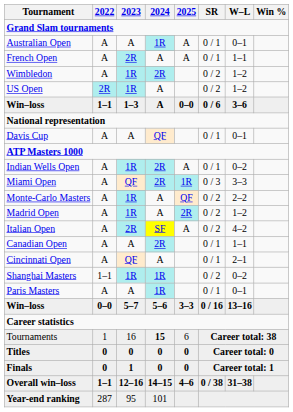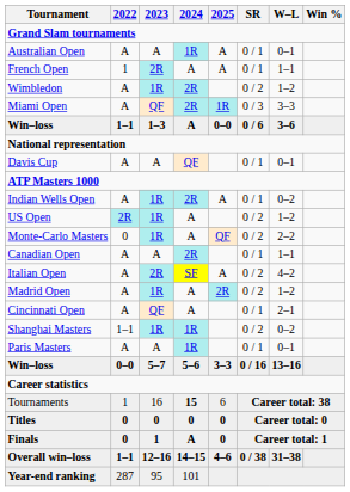 <table class="wikitable nowrap" style=text-align:center>
 <tr>
 <th>Tournament</th>
 <th><a href='#'>2022</a></th>
 <th><a href='#'>2023</a></th>
 <th><a href='#'>2024</a></th>
 <th><a href='#'>2025</a></th>
 <th>SR</th>
 <th>W–L</th>
 <th>Win %</th>
 </tr>
 <tr>
 <td colspan=8 align=left><strong><a href='#'>Grand Slam tournaments</a></strong></td>
 </tr>
 <tr>
 <td align=left><a href='#'>Australian Open</a></td>
 <td>A</td>
 <td>A</td>
 <td style=background:#afeeee><a href='#'>1R</a></td>
 <td>A</td>
 <td>0 / 1</td>
 <td>0–1</td>
 <td></td>
 </tr>
 <tr>
 <td align=left><a href='#'>French Open</a></td>
-<td>A</td>
+<td>1</td>
 <td style=background:#afeeee><a href='#'>2R</a></td>
 <td>A</td>
 <td>A</td>
 <td>0 / 1</td>
 <td>1–1</td>
 <td></td>
 </tr>
 <tr>
 <td align=left><a href='#'>Wimbledon</a></td>
 <td>A</td>
 <td style=background:#afeeee><a href='#'>1R</a></td>
 <td style=background:#afeeee><a href='#'>2R</a></td>
 <td></td>
 <td>0 / 2</td>
 <td>1–2</td>
 <td></td>
 </tr>
 <tr>
-<td align=left><a href='#'>US Open</a></td>
+<td align=left><a href='#'>Miami Open</a></td>
+<td>A</td>
+<td style=background:#ffebcd><a href='#'>QF</a></td>
 <td style=background:#afeeee><a href='#'>2R</a></td>
 <td style=background:#afeeee><a href='#'>1R</a></td>
-<td>A</td>
-<td></td>
-<td>0 / 2</td>
-<td>1–2</td>
+<td>0 / 3</td>
+<td>3–3</td>
 <td></td>
 </tr>
 <tr style="font-weight:bold; background:#efefef;">
 <td style="text-align:left">Win–loss</td>
 <td>1–1</td>
 <td>1–3</td>
 <td>A</td>
 <td>0–0</td>
 <td>0 / 6</td>
 <td>3–6</td>
 <td></td>
 </tr>
 <tr>
 <td colspan=8 align=left><strong>National representation</strong></td>
 </tr>
 <tr>
 <td align=left><a href='#'>Davis Cup</a></td>
 <td>A</td>
 <td>A</td>
 <td style=background:#ffebcd><a href='#'>QF</a></td>
 <td></td>
 <td>0 / 1</td>
 <td>0–1</td>
 <td></td>
 </tr>
 <tr>
 <td colspan=8 align=left><strong><a href='#'>ATP Masters 1000</a></strong></td>
 </tr>
 <tr>
 <td align=left><a href='#'>Indian Wells Open</a></td>
 <td>A</td>
 <td style=background:#afeeee><a href='#'>1R</a></td>
 <td style=background:#afeeee><a href='#'>2R</a></td>
 <td>A</td>
 <td>0 / 1</td>
 <td>0–2</td>
 <td></td>
 </tr>
 <tr>
-<td align=left><a href='#'>Miami Open</a></td>
-<td>A</td>
-<td style=background:#ffebcd><a href='#'>QF</a></td>
+<td align=left><a href='#'>US Open</a></td>
 <td style=background:#afeeee><a href='#'>2R</a></td>
 <td style=background:#afeeee><a href='#'>1R</a></td>
-<td>0 / 3</td>
-<td>3–3</td>
+<td>A</td>
+<td></td>
+<td>0 / 2</td>
+<td>1–2</td>
 <td></td>
 </tr>
 <tr>
 <td align=left><a href='#'>Monte-Carlo Masters</a></td>
-<td>A</td>
+<td>0</td>
 <td style=background:#afeeee><a href='#'>1R</a></td>
 <td>A</td>
 <td style=background:#ffebcd><a href='#'>QF</a></td>
 <td>0 / 2</td>
 <td>2–2</td>
 <td></td>
 </tr>
 <tr>
-<td align=left><a href='#'>Madrid Open</a></td>
+<td align=left><a href='#'>Canadian Open</a></td>
 <td>A</td>
-<td style=background:#afeeee><a href='#'>1R</a></td>
 <td>A</td>
 <td style=background:#afeeee><a href='#'>2R</a></td>
-<td>0 / 2</td>
-<td>1–2</td>
+<td></td>
+<td>0 / 1</td>
+<td>1–1</td>
 <td></td>
 </tr>
 <tr>
 <td align=left><a href='#'>Italian Open</a></td>
 <td>A</td>
 <td style=background:#afeeee><a href='#'>2R</a></td>
 <td style=background:yellow><a href='#'>SF</a></td>
 <td>A</td>
 <td>0 / 2</td>
 <td>4–2</td>
 <td></td>
 </tr>
 <tr>
-<td align=left><a href='#'>Canadian Open</a></td>
+<td align=left><a href='#'>Madrid Open</a></td>
 <td>A</td>
+<td style=background:#afeeee><a href='#'>1R</a></td>
 <td>A</td>
 <td style=background:#afeeee><a href='#'>2R</a></td>
-<td></td>
-<td>0 / 1</td>
-<td>1–1</td>
+<td>0 / 2</td>
+<td>1–2</td>
 <td></td>
 </tr>
 <tr>
 <td align=left><a href='#'>Cincinnati Open</a></td>
 <td>A</td>
 <td style=background:#ffebcd><a href='#'>QF</a></td>
 <td>A</td>
 <td></td>
 <td>0 / 1</td>
 <td>2–1</td>
 <td></td>
 </tr>
 <tr>
 <td align=left><a href='#'>Shanghai Masters</a></td>
 <td>1–1</td>
 <td style=background:#afeeee><a href='#'>1R</a></td>
 <td style=background:#afeeee><a href='#'>1R</a></td>
 <td></td>
 <td>0 / 2</td>
 <td>0–2</td>
 <td></td>
 </tr>
 <tr>
 <td align=left><a href='#'>Paris Masters</a></td>
 <td>A</td>
 <td>A</td>
 <td style=background:#afeeee><a href='#'>1R</a></td>
 <td></td>
 <td>0 / 1</td>
 <td>0–1</td>
 <td></td>
 </tr>
 <tr style=font-weight:bold;background:#efefef>
 <td style=text-align:left>Win–loss</td>
 <td>0–0</td>
 <td>5–7</td>
 <td>5–6</td>
 <td>3–3</td>
 <td>0 / 16</td>
 <td>13–16</td>
 <td></td>
 </tr>
 <tr>
 <td colspan=8 style=text-align:left><strong>Career statistics</strong></td>
 </tr>
 <tr bgcolor=efefef>
 <td style=text-align:left>Tournaments</td>
 <td>1</td>
 <td>16</td>
 <td><strong>15</strong></td>
 <td>6</td>
 <td colspan=3><strong>Career total: 38</strong></td>
 </tr>
 <tr style="font-weight:bold;background:#efefef">
 <td style=text-align:left>Titles</td>
 <td>0</td>
 <td>0</td>
 <td>0</td>
 <td>0</td>
 <td colspan=3>Career total: 0</td>
 </tr>
 <tr style="font-weight:bold;background:#efefef">
 <td style=text-align:left>Finals</td>
 <td>0</td>
 <td>1</td>
-<td>0</td>
+<td>A</td>
 <td>0</td>
 <td colspan=3>Career total: 1</td>
 </tr>
 <tr style=font-weight:bold;background:#efefef>
 <td style=text-align:left>Overall win–loss</td>
 <td>1–1</td>
 <td>12–16</td>
 <td>14–15</td>
 <td>4–6</td>
 <td>0 / 38</td>
 <td>31–38</td>
 <td></td>
 </tr>
 <tr bgcolor=efefef>
 <td style=text-align:left><strong>Year-end ranking</strong></td>
 <td>287</td>
 <td>95</td>
 <td>101</td>
 <td></td>
 <td colspan=3></td>
 </tr>
 </table>
